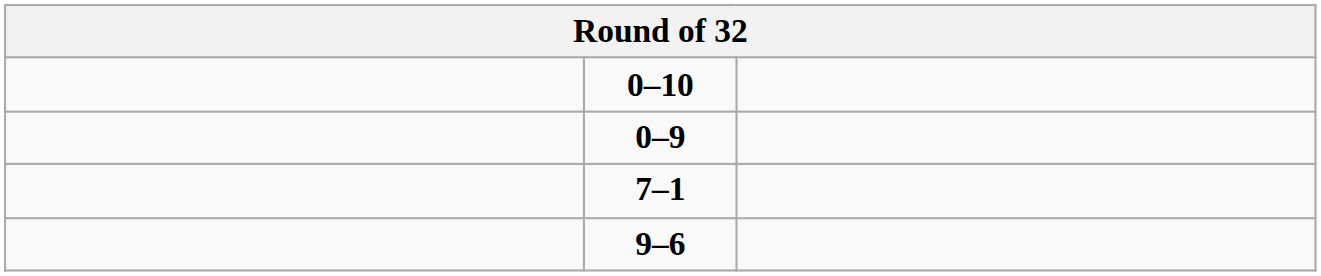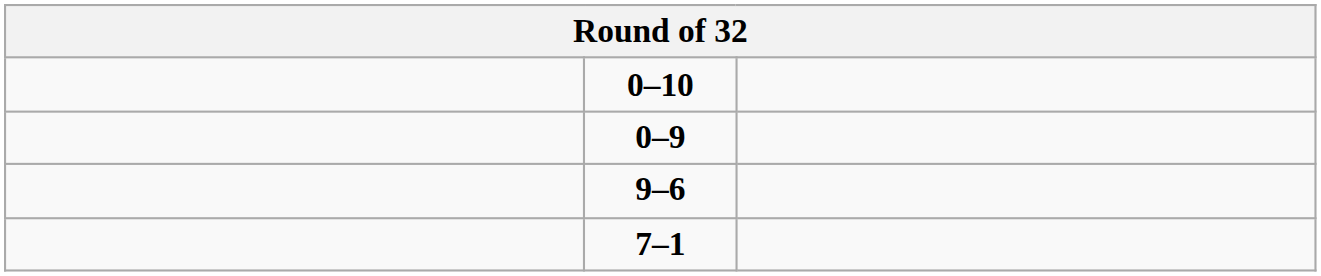 <table class="wikitable" style="text-align: center;">
 <tr>
 <th colspan=3>Round of 32</th>
 </tr>
 <tr>
 <td align=left width="270"></td>
 <td align=center width="65"><strong>0–10</strong></td>
 <td align=left width="270"><strong></strong></td>
 </tr>
 <tr>
 <td align=left></td>
 <td align=center><strong>0–9</strong></td>
 <td align=left><strong></strong></td>
 </tr>
 <tr>
 <td align=left><strong></strong></td>
-<td align=center><strong>7–1</strong></td>
+<td align=center><strong>9–6</strong></td>
 <td align=left></td>
 </tr>
 <tr>
 <td align=left><strong></strong></td>
-<td align=center><strong>9–6</strong></td>
+<td align=center><strong>7–1</strong></td>
 <td align=left></td>
 </tr>
 </table>
